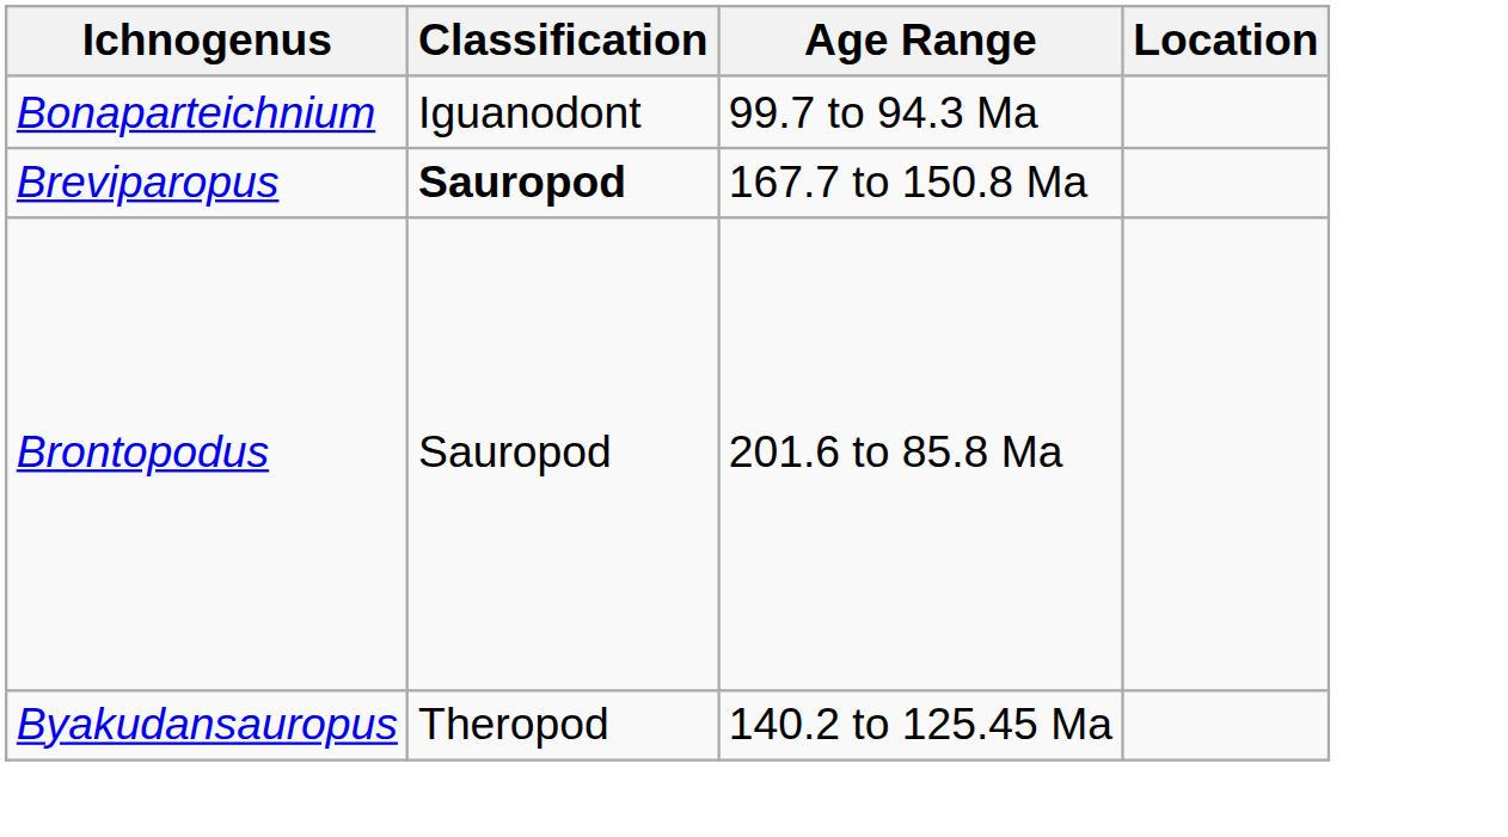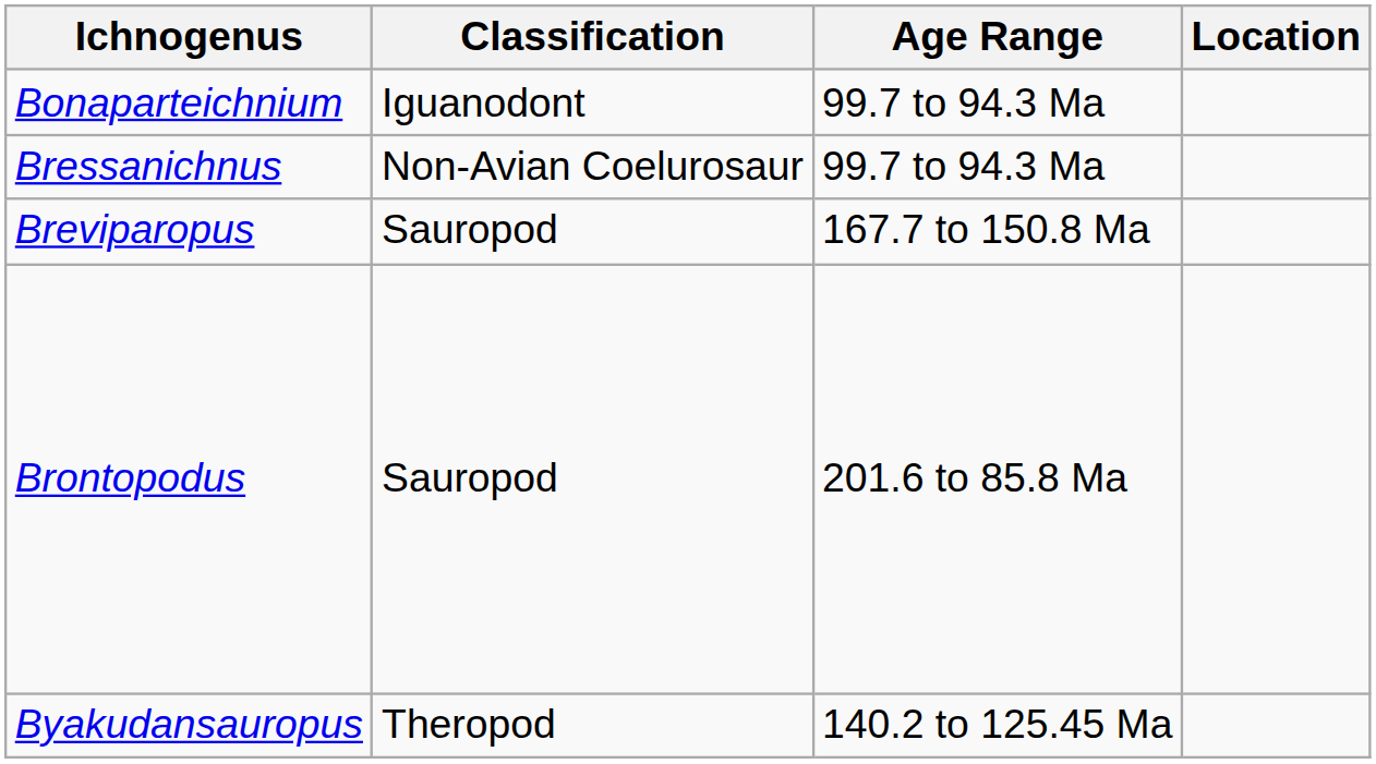 <table class="wikitable">
 <tr>
 <th>Ichnogenus</th>
 <th>Classification</th>
 <th>Age Range</th>
 <th>Location</th>
 </tr>
 <tr>
 <td><em><a href='#'>Bonaparteichnium</a></em></td>
 <td>Iguanodont</td>
 <td>99.7 to 94.3 Ma</td>
 <td></td>
 </tr>
 <tr>
+<td><em><a href='#'>Bressanichnus</a></em></td>
+<td>Non-Avian Coelurosaur</td>
+<td>99.7 to 94.3 Ma</td>
+<td></td>
+</tr>
+<tr>
 <td><em><a href='#'>Breviparopus</a></em></td>
-<td><strong>Sauropod</strong></td>
+<td>Sauropod</td>
 <td>167.7 to 150.8 Ma</td>
 <td><br></td>
 </tr>
 <tr>
 <td><em><a href='#'>Brontopodus</a></em></td>
 <td>Sauropod</td>
 <td>201.6 to 85.8 Ma</td>
 <td><br><br><br><br><br><br><br><br><br></td>
 </tr>
 <tr>
 <td><em><a href='#'>Byakudansauropus</a></em></td>
 <td>Theropod</td>
 <td>140.2 to 125.45 Ma</td>
 <td></td>
 </tr>
 </table>
